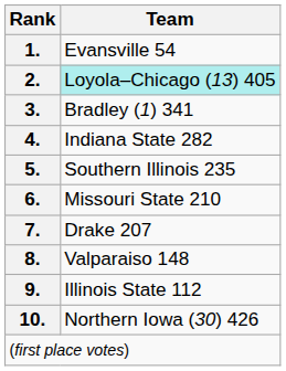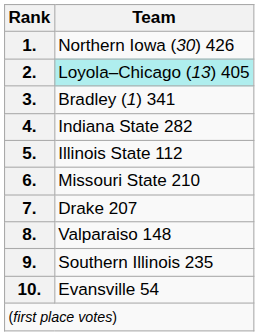 <table class=wikitable>
 <tr>
 <th>Rank</th>
 <th>Team</th>
 </tr>
 <tr>
 <th>1.</th>
-<td>Evansville 54</td>
+<td>Northern Iowa (<em>30</em>) 426</td>
 </tr>
 <tr>
 <th>2.</th>
 <td style="background: paleturquoise;">Loyola–Chicago (<em>13</em>) 405</td>
 </tr>
 <tr>
 <th>3.</th>
 <td>Bradley (<em>1</em>) 341</td>
 </tr>
 <tr>
 <th>4.</th>
 <td>Indiana State 282</td>
 </tr>
 <tr>
 <th>5.</th>
-<td>Southern Illinois  235</td>
+<td>Illinois State 112</td>
 </tr>
 <tr>
 <th>6.</th>
 <td>Missouri State 210</td>
 </tr>
 <tr>
 <th>7.</th>
 <td>Drake 207</td>
 </tr>
 <tr>
 <th>8.</th>
 <td>Valparaiso 148</td>
 </tr>
 <tr>
 <th>9.</th>
-<td>Illinois State 112</td>
+<td>Southern Illinois  235</td>
 </tr>
 <tr>
 <th>10.</th>
-<td>Northern Iowa (<em>30</em>) 426</td>
+<td>Evansville 54</td>
 </tr>
 <tr>
 <td colspan=3 valign=middle><small>(<em>first place votes</em>)</small></td>
 </tr>
 </table>
